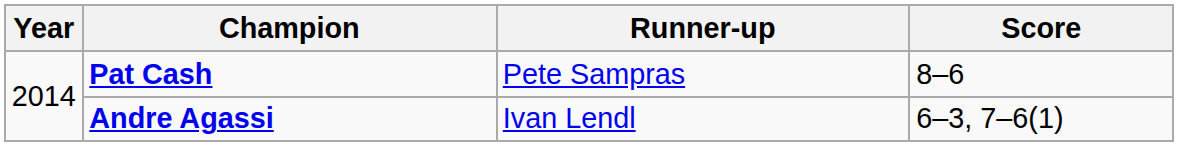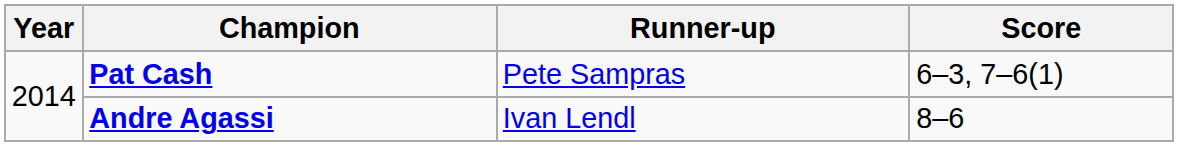 <table class="wikitable" style="font-size:90%">
 <tr>
 <th>Year</th>
 <th width="200">Champion</th>
 <th width="200">Runner-up</th>
 <th width="125">Score</th>
 </tr>
 <tr>
 <td rowspan=2>2014</td>
 <td> <strong><a href='#'>Pat Cash</a></strong></td>
 <td> <a href='#'>Pete Sampras</a></td>
-<td>8–6</td>
+<td>6–3, 7–6(1)</td>
 </tr>
 <tr>
 <td> <strong><a href='#'>Andre Agassi</a></strong></td>
 <td> <a href='#'>Ivan Lendl</a></td>
-<td>6–3, 7–6(1)</td>
+<td>8–6</td>
 </tr>
 <tr>
 </tr>
 </table>
